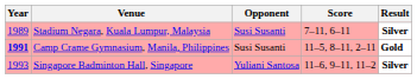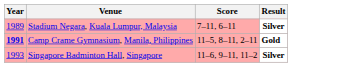 <table class="sortable wikitable" style="font-size: 90%;">
 <tr>
 <th>Year</th>
 <th>Venue</th>
-<th>Opponent</th>
 <th>Score</th>
 <th>Result</th>
 </tr>
 <tr style="background:#FFAAAA">
 <td align="center"><a href='#'>1989</a></td>
 <td align="left"><a href='#'>Stadium Negara</a>, <a href='#'>Kuala Lumpur, Malaysia</a></td>
-<td align="left"> <a href='#'>Susi Susanti</a></td>
 <td align="left">7–11, 6–11</td>
 <td style="text-align: center; background:white"> <strong>Silver</strong></td>
 </tr>
 <tr style="background:#FFAAAA">
 <td align="center"><strong><a href='#'>1991</a></strong></td>
 <td align="left"><a href='#'>Camp Crame Gymnasium</a>, <a href='#'>Manila, Philippines</a></td>
-<td align="left"> Susi Susanti</td>
 <td align="left">11–5, 8–11, 2–11</td>
 <td style="text-align: left; background:white"> <strong>Gold</strong></td>
 </tr>
 <tr style="background:#FFAAAA">
 <td align="center"><a href='#'>1993</a></td>
 <td align="left"><a href='#'>Singapore Badminton Hall</a>, <a href='#'>Singapore</a></td>
-<td align="left"> <a href='#'>Yuliani Santosa</a></td>
 <td align="left">11–6, 9–11, 11–2</td>
 <td style="text-align: center; background:white"> <strong>Silver</strong></td>
 </tr>
 </table>
